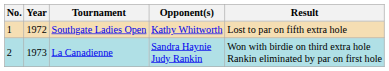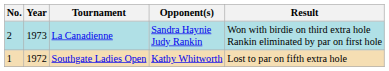 <table class="wikitable" style="font-size:95%;">
 <tr>
 <th>No.</th>
 <th>Year</th>
 <th>Tournament</th>
 <th>Opponent(s)</th>
 <th>Result</th>
 </tr>
+<tr bgcolor="#B0E0E6">
+<td>2</td>
+<td>1973</td>
+<td><a href='#'>La Canadienne</a></td>
+<td> <a href='#'>Sandra Haynie</a><br> <a href='#'>Judy Rankin</a></td>
+<td>Won with birdie on third extra hole<br>Rankin eliminated by par on first hole</td>
+</tr>
 <tr bgcolor="#F5DEB3">
 <td>1</td>
 <td>1972</td>
 <td><a href='#'>Southgate Ladies Open</a></td>
 <td> <a href='#'>Kathy Whitworth</a></td>
 <td>Lost to par on fifth extra hole</td>
 </tr>
-<tr bgcolor="#B0E0E6">
-<td>2</td>
-<td>1973</td>
-<td><a href='#'>La Canadienne</a></td>
-<td> <a href='#'>Sandra Haynie</a><br> <a href='#'>Judy Rankin</a></td>
-<td>Won with birdie on third extra hole<br>Rankin eliminated by par on first hole</td>
-</tr>
 </table>
